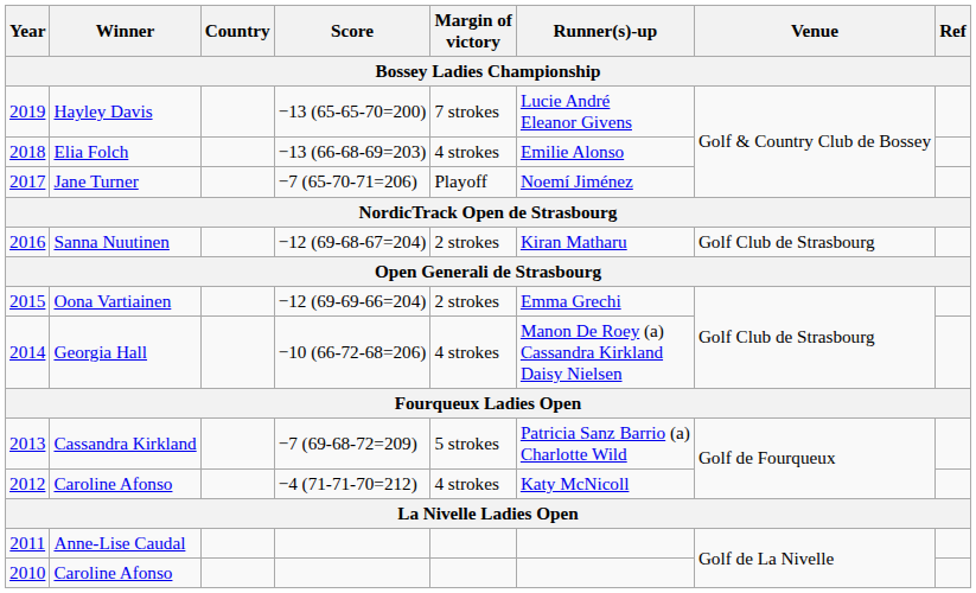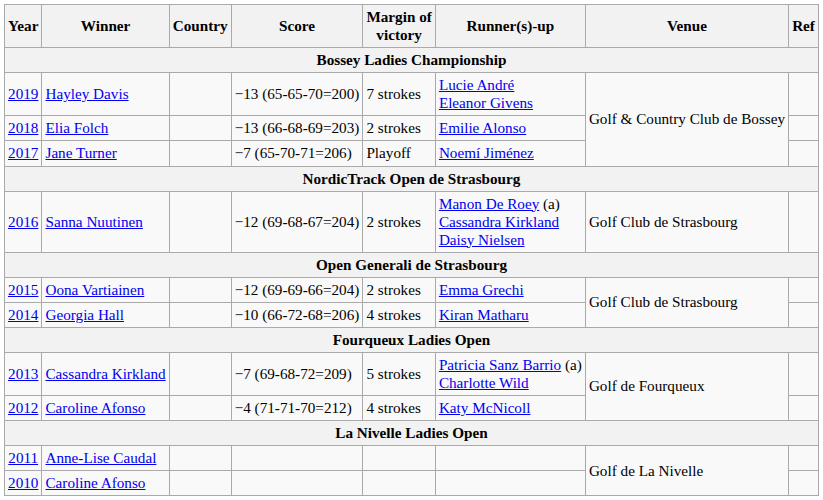 <table class=wikitable style="font-size:95%">
 <tr>
 <th>Year</th>
 <th>Winner</th>
 <th>Country</th>
 <th>Score</th>
 <th>Margin of<br>victory</th>
 <th>Runner(s)-up</th>
 <th>Venue</th>
 <th>Ref</th>
 </tr>
 <tr>
 <th colspan=8>Bossey Ladies Championship</th>
 </tr>
 <tr>
 <td align=center><a href='#'>2019</a></td>
 <td><a href='#'>Hayley Davis</a></td>
 <td></td>
 <td>−13 (65-65-70=200)</td>
 <td>7 strokes</td>
 <td> <a href='#'>Lucie André</a><br> <a href='#'>Eleanor Givens</a></td>
 <td rowspan=3>Golf & Country Club de Bossey</td>
 <td></td>
 </tr>
 <tr>
 <td align=center><a href='#'>2018</a></td>
 <td><a href='#'>Elia Folch</a></td>
 <td></td>
 <td>−13 (66-68-69=203)</td>
-<td>4 strokes</td>
+<td>2 strokes</td>
 <td> <a href='#'>Emilie Alonso</a></td>
 <td></td>
 </tr>
 <tr>
 <td align=center><a href='#'>2017</a></td>
 <td><a href='#'>Jane Turner</a></td>
 <td></td>
 <td>−7 (65-70-71=206)</td>
 <td>Playoff</td>
 <td> <a href='#'>Noemí Jiménez</a></td>
 <td></td>
 </tr>
 <tr>
 <th colspan=8>NordicTrack Open de Strasbourg</th>
 </tr>
 <tr>
 <td align=center><a href='#'>2016</a></td>
 <td><a href='#'>Sanna Nuutinen</a></td>
 <td></td>
 <td>−12 (69-68-67=204)</td>
 <td>2 strokes</td>
-<td> <a href='#'>Kiran Matharu</a></td>
+<td> <a href='#'>Manon De Roey</a> (a)<br> <a href='#'>Cassandra Kirkland</a><br> <a href='#'>Daisy Nielsen</a></td>
 <td>Golf Club de Strasbourg</td>
 <td></td>
 </tr>
 <tr>
 <th colspan=8>Open Generali de Strasbourg</th>
 </tr>
 <tr>
 <td align=center><a href='#'>2015</a></td>
 <td><a href='#'>Oona Vartiainen</a></td>
 <td></td>
 <td>−12 (69-69-66=204)</td>
 <td>2 strokes</td>
 <td> <a href='#'>Emma Grechi</a></td>
 <td rowspan=2>Golf Club de Strasbourg</td>
 <td></td>
 </tr>
 <tr>
 <td align=center><a href='#'>2014</a></td>
 <td><a href='#'>Georgia Hall</a></td>
 <td></td>
 <td>−10 (66-72-68=206)</td>
 <td>4 strokes</td>
-<td> <a href='#'>Manon De Roey</a> (a)<br> <a href='#'>Cassandra Kirkland</a><br> <a href='#'>Daisy Nielsen</a></td>
+<td> <a href='#'>Kiran Matharu</a></td>
 <td></td>
 </tr>
 <tr>
 <th colspan=8>Fourqueux Ladies Open</th>
 </tr>
 <tr>
 <td align=center><a href='#'>2013</a></td>
 <td><a href='#'>Cassandra Kirkland</a></td>
 <td></td>
 <td>−7 (69-68-72=209)</td>
 <td>5 strokes</td>
 <td> <a href='#'>Patricia Sanz Barrio</a> (a)<br> <a href='#'>Charlotte Wild</a></td>
 <td rowspan=2>Golf de Fourqueux</td>
 <td></td>
 </tr>
 <tr>
 <td align=center><a href='#'>2012</a></td>
 <td><a href='#'>Caroline Afonso</a></td>
 <td></td>
 <td>−4 (71-71-70=212)</td>
 <td>4 strokes</td>
 <td> <a href='#'>Katy McNicoll</a></td>
 <td></td>
 </tr>
 <tr>
 <th colspan=8>La Nivelle Ladies Open</th>
 </tr>
 <tr>
 <td align=center><a href='#'>2011</a></td>
 <td><a href='#'>Anne-Lise Caudal</a></td>
 <td></td>
 <td></td>
 <td></td>
 <td></td>
 <td rowspan=2>Golf de La Nivelle</td>
 <td></td>
 </tr>
 <tr>
 <td align=center><a href='#'>2010</a></td>
 <td><a href='#'>Caroline Afonso</a></td>
 <td></td>
 <td></td>
 <td></td>
 <td></td>
 <td></td>
 </tr>
 </table>
